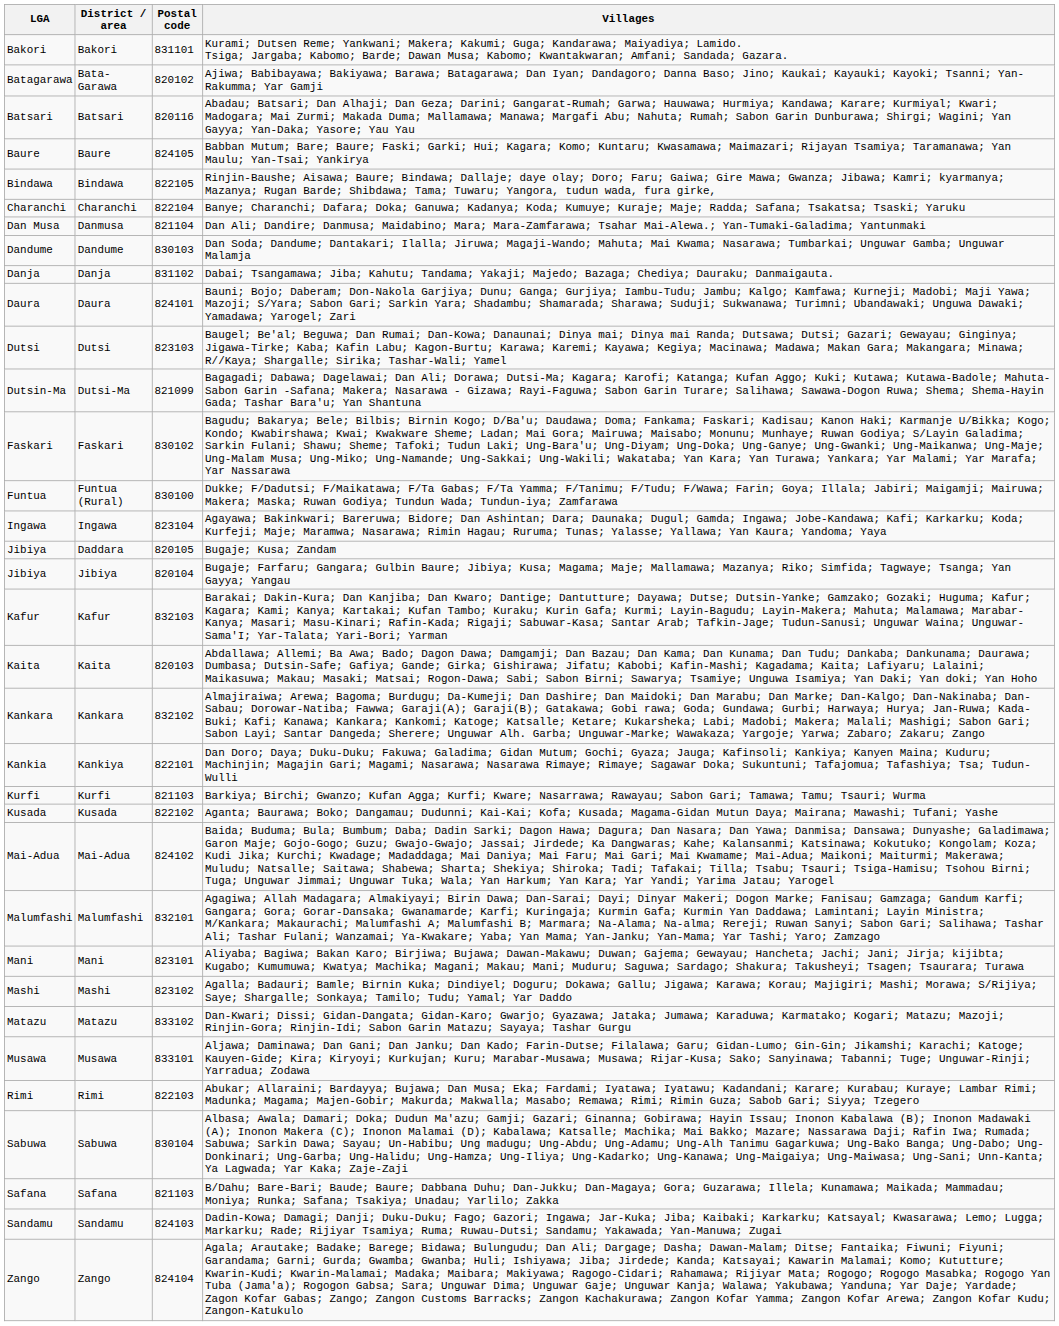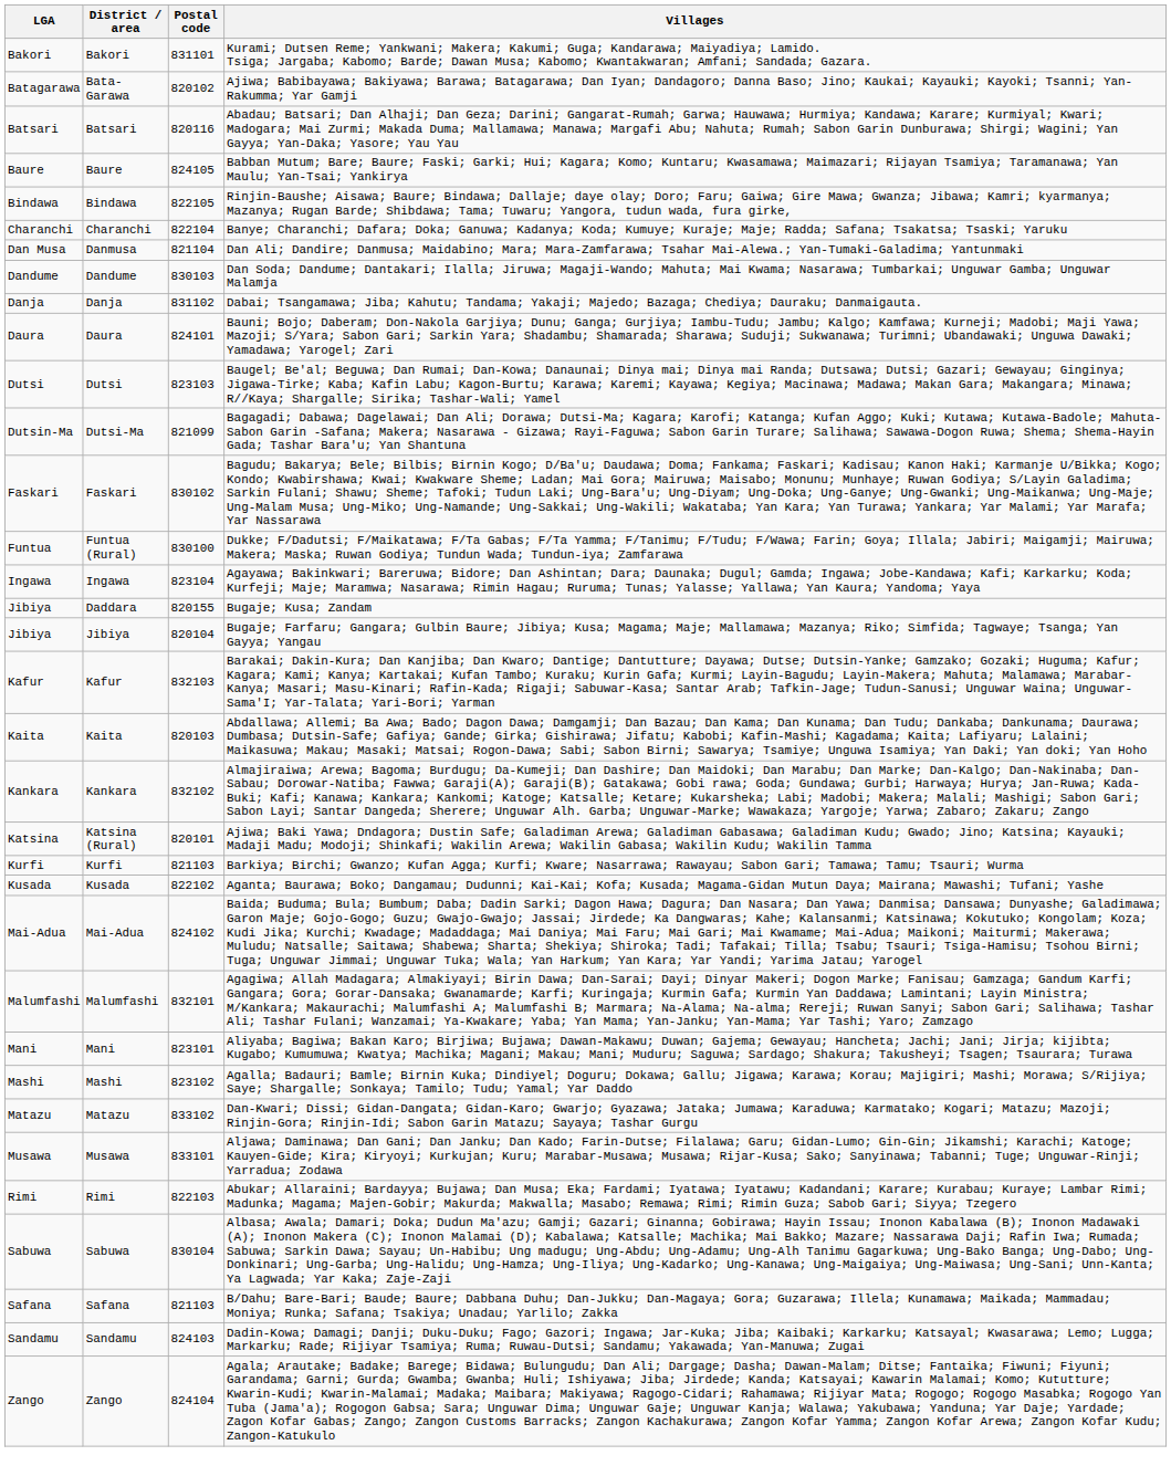 <table class="wikitable sortable">
 <tr>
 <th>LGA</th>
 <th>District / area</th>
 <th>Postal code</th>
 <th>Villages</th>
 </tr>
 <tr>
 <td>Bakori</td>
 <td>Bakori</td>
 <td>831101</td>
 <td>Kurami; Dutsen Reme; Yankwani; Makera; Kakumi; Guga; Kandarawa; Maiyadiya; Lamido.<br>Tsiga; Jargaba; Kabomo; Barde; Dawan Musa; Kabomo; Kwantakwaran; Amfani; Sandada; Gazara.</td>
 </tr>
 <tr>
 <td>Batagarawa</td>
 <td>Bata-Garawa</td>
 <td>820102</td>
 <td>Ajiwa; Babibayawa; Bakiyawa; Barawa; Batagarawa; Dan Iyan; Dandagoro; Danna Baso; Jino; Kaukai; Kayauki; Kayoki; Tsanni; Yan-Rakumma; Yar Gamji</td>
 </tr>
 <tr>
 <td>Batsari</td>
 <td>Batsari</td>
 <td>820116</td>
 <td>Abadau; Batsari; Dan Alhaji; Dan Geza; Darini; Gangarat-Rumah; Garwa; Hauwawa; Hurmiya; Kandawa; Karare; Kurmiyal; Kwari; Madogara; Mai Zurmi; Makada Duma; Mallamawa; Manawa; Margafi Abu; Nahuta; Rumah; Sabon Garin Dunburawa; Shirgi; Wagini; Yan Gayya; Yan-Daka; Yasore; Yau Yau</td>
 </tr>
 <tr>
 <td>Baure</td>
 <td>Baure</td>
 <td>824105</td>
 <td>Babban Mutum; Bare; Baure; Faski; Garki; Hui; Kagara; Komo; Kuntaru; Kwasamawa; Maimazari; Rijayan Tsamiya; Taramanawa; Yan Maulu; Yan-Tsai; Yankirya</td>
 </tr>
 <tr>
 <td>Bindawa</td>
 <td>Bindawa</td>
 <td>822105</td>
 <td>Rinjin-Baushe; Aisawa; Baure; Bindawa; Dallaje; daye olay; Doro; Faru; Gaiwa; Gire Mawa; Gwanza; Jibawa; Kamri; kyarmanya; Mazanya; Rugan Barde; Shibdawa; Tama; Tuwaru; Yangora, tudun wada, fura girke,</td>
 </tr>
 <tr>
 <td>Charanchi</td>
 <td>Charanchi</td>
 <td>822104</td>
 <td>Banye; Charanchi; Dafara; Doka; Ganuwa; Kadanya; Koda; Kumuye; Kuraje; Maje; Radda; Safana; Tsakatsa; Tsaski; Yaruku</td>
 </tr>
 <tr>
 <td>Dan Musa</td>
 <td>Danmusa</td>
 <td>821104</td>
 <td>Dan Ali; Dandire; Danmusa; Maidabino; Mara; Mara-Zamfarawa; Tsahar Mai-Alewa.; Yan-Tumaki-Galadima; Yantunmaki</td>
 </tr>
 <tr>
 <td>Dandume</td>
 <td>Dandume</td>
 <td>830103</td>
 <td>Dan Soda; Dandume; Dantakari; Ilalla; Jiruwa; Magaji-Wando; Mahuta; Mai Kwama; Nasarawa; Tumbarkai; Unguwar Gamba; Unguwar Malamja</td>
 </tr>
 <tr>
 <td>Danja</td>
 <td>Danja</td>
 <td>831102</td>
 <td>Dabai; Tsangamawa; Jiba; Kahutu; Tandama; Yakaji; Majedo; Bazaga; Chediya; Dauraku; Danmaigauta.</td>
 </tr>
 <tr>
 <td>Daura</td>
 <td>Daura</td>
 <td>824101</td>
 <td>Bauni; Bojo; Daberam; Don-Nakola Garjiya; Dunu; Ganga; Gurjiya; Iambu-Tudu; Jambu; Kalgo; Kamfawa; Kurneji; Madobi; Maji Yawa; Mazoji; S/Yara; Sabon Gari; Sarkin Yara; Shadambu; Shamarada; Sharawa; Suduji; Sukwanawa; Turimni; Ubandawaki; Unguwa Dawaki; Yamadawa; Yarogel; Zari</td>
 </tr>
 <tr>
 <td>Dutsi</td>
 <td>Dutsi</td>
 <td>823103</td>
 <td>Baugel; Be'al; Beguwa; Dan Rumai; Dan-Kowa; Danaunai; Dinya mai; Dinya mai Randa; Dutsawa; Dutsi; Gazari; Gewayau; Ginginya; Jigawa-Tirke; Kaba; Kafin Labu; Kagon-Burtu; Karawa; Karemi; Kayawa; Kegiya; Macinawa; Madawa; Makan Gara; Makangara; Minawa; R//Kaya; Shargalle; Sirika; Tashar-Wali; Yamel</td>
 </tr>
 <tr>
 <td>Dutsin-Ma</td>
 <td>Dutsi-Ma</td>
 <td>821099</td>
 <td>Bagagadi; Dabawa; Dagelawai; Dan Ali; Dorawa; Dutsi-Ma; Kagara; Karofi; Katanga; Kufan Aggo; Kuki; Kutawa; Kutawa-Badole; Mahuta-Sabon Garin -Safana; Makera; Nasarawa - Gizawa; Rayi-Faguwa; Sabon Garin Turare; Salihawa; Sawawa-Dogon Ruwa; Shema; Shema-Hayin Gada; Tashar Bara'u; Yan Shantuna</td>
 </tr>
 <tr>
 <td>Faskari</td>
 <td>Faskari</td>
 <td>830102</td>
 <td>Bagudu; Bakarya; Bele; Bilbis; Birnin Kogo; D/Ba'u; Daudawa; Doma; Fankama; Faskari; Kadisau; Kanon Haki; Karmanje U/Bikka; Kogo; Kondo; Kwabirshawa; Kwai; Kwakware Sheme; Ladan; Mai Gora; Mairuwa; Maisabo; Monunu; Munhaye; Ruwan Godiya; S/Layin Galadima; Sarkin Fulani; Shawu; Sheme; Tafoki; Tudun Laki; Ung-Bara'u; Ung-Diyam; Ung-Doka; Ung-Ganye; Ung-Gwanki; Ung-Maikanwa; Ung-Maje; Ung-Malam Musa; Ung-Miko; Ung-Namande; Ung-Sakkai; Ung-Wakili; Wakataba; Yan Kara; Yan Turawa; Yankara; Yar Malami; Yar Marafa; Yar Nassarawa</td>
 </tr>
 <tr>
 <td>Funtua</td>
 <td>Funtua (Rural)</td>
 <td>830100</td>
 <td>Dukke; F/Dadutsi; F/Maikatawa; F/Ta Gabas; F/Ta Yamma; F/Tanimu; F/Tudu; F/Wawa; Farin; Goya; Illala; Jabiri; Maigamji; Mairuwa; Makera; Maska; Ruwan Godiya; Tundun Wada; Tundun-iya; Zamfarawa</td>
 </tr>
 <tr>
 <td>Ingawa</td>
 <td>Ingawa</td>
 <td>823104</td>
 <td>Agayawa; Bakinkwari; Bareruwa; Bidore; Dan Ashintan; Dara; Daunaka; Dugul; Gamda; Ingawa; Jobe-Kandawa; Kafi; Karkarku; Koda; Kurfeji; Maje; Maramwa; Nasarawa; Rimin Hagau; Ruruma; Tunas; Yalasse; Yallawa; Yan Kaura; Yandoma; Yaya</td>
 </tr>
 <tr>
 <td>Jibiya</td>
 <td>Daddara</td>
-<td>820105</td>
+<td>820155</td>
 <td>Bugaje; Kusa; Zandam</td>
 </tr>
 <tr>
 <td>Jibiya</td>
 <td>Jibiya</td>
 <td>820104</td>
 <td>Bugaje; Farfaru; Gangara; Gulbin Baure; Jibiya; Kusa; Magama; Maje; Mallamawa; Mazanya; Riko; Simfida; Tagwaye; Tsanga; Yan Gayya; Yangau</td>
 </tr>
 <tr>
 <td>Kafur</td>
 <td>Kafur</td>
 <td>832103</td>
 <td>Barakai; Dakin-Kura; Dan Kanjiba; Dan Kwaro; Dantige; Dantutture; Dayawa; Dutse; Dutsin-Yanke; Gamzako; Gozaki; Huguma; Kafur; Kagara; Kami; Kanya; Kartakai; Kufan Tambo; Kuraku; Kurin Gafa; Kurmi; Layin-Bagudu; Layin-Makera; Mahuta; Malamawa; Marabar-Kanya; Masari; Masu-Kinari; Rafin-Kada; Rigaji; Sabuwar-Kasa; Santar Arab; Tafkin-Jage; Tudun-Sanusi; Unguwar Waina; Unguwar-Sama'I; Yar-Talata; Yari-Bori; Yarman</td>
 </tr>
 <tr>
 <td>Kaita</td>
 <td>Kaita</td>
 <td>820103</td>
 <td>Abdallawa; Allemi; Ba Awa; Bado; Dagon Dawa; Damgamji; Dan Bazau; Dan Kama; Dan Kunama; Dan Tudu; Dankaba; Dankunama; Daurawa; Dumbasa; Dutsin-Safe; Gafiya; Gande; Girka; Gishirawa; Jifatu; Kabobi; Kafin-Mashi; Kagadama; Kaita; Lafiyaru; Lalaini; Maikasuwa; Makau; Masaki; Matsai; Rogon-Dawa; Sabi; Sabon Birni; Sawarya; Tsamiye; Unguwa Isamiya; Yan Daki; Yan doki; Yan Hoho</td>
 </tr>
 <tr>
 <td>Kankara</td>
 <td>Kankara</td>
 <td>832102</td>
 <td>Almajiraiwa; Arewa; Bagoma; Burdugu; Da-Kumeji; Dan Dashire; Dan Maidoki; Dan Marabu; Dan Marke; Dan-Kalgo; Dan-Nakinaba; Dan-Sabau; Dorowar-Natiba; Fawwa; Garaji(A); Garaji(B); Gatakawa; Gobi rawa; Goda; Gundawa; Gurbi; Harwaya; Hurya; Jan-Ruwa; Kada-Buki; Kafi; Kanawa; Kankara; Kankomi; Katoge; Katsalle; Ketare; Kukarsheka; Labi; Madobi; Makera; Malali; Mashigi; Sabon Gari; Sabon Layi; Santar Dangeda; Sherere; Unguwar Alh. Garba; Unguwar-Marke; Wawakaza; Yargoje; Yarwa; Zabaro; Zakaru; Zango</td>
 </tr>
 <tr>
-<td>Kankia</td>
-<td>Kankiya</td>
-<td>822101</td>
-<td>Dan Doro; Daya; Duku-Duku; Fakuwa; Galadima; Gidan Mutum; Gochi; Gyaza; Jauga; Kafinsoli; Kankiya; Kanyen Maina; Kuduru; Machinjin; Magajin Gari; Magami; Nasarawa; Nasarawa Rimaye; Rimaye; Sagawar Doka; Sukuntuni; Tafajomua; Tafashiya; Tsa; Tudun-Wulli</td>
+<td>Katsina</td>
+<td>Katsina (Rural)</td>
+<td>820101</td>
+<td>Ajiwa; Baki Yawa; Dndagora; Dustin Safe; Galadiman Arewa; Galadiman Gabasawa; Galadiman Kudu; Gwado; Jino; Katsina; Kayauki; Madaji Madu; Modoji; Shinkafi; Wakilin Arewa; Wakilin Gabasa; Wakilin Kudu; Wakilin Tamma</td>
 </tr>
 <tr>
 <td>Kurfi</td>
 <td>Kurfi</td>
 <td>821103</td>
 <td>Barkiya; Birchi; Gwanzo; Kufan Agga; Kurfi; Kware; Nasarrawa; Rawayau; Sabon Gari; Tamawa; Tamu; Tsauri; Wurma</td>
 </tr>
 <tr>
 <td>Kusada</td>
 <td>Kusada</td>
 <td>822102</td>
 <td>Aganta; Baurawa; Boko; Dangamau; Dudunni; Kai-Kai; Kofa; Kusada; Magama-Gidan Mutun Daya; Mairana; Mawashi; Tufani; Yashe</td>
 </tr>
 <tr>
 <td>Mai-Adua</td>
 <td>Mai-Adua</td>
 <td>824102</td>
 <td>Baida; Buduma; Bula; Bumbum; Daba; Dadin Sarki; Dagon Hawa; Dagura; Dan Nasara; Dan Yawa; Danmisa; Dansawa; Dunyashe; Galadimawa; Garon Maje; Gojo-Gogo; Guzu; Gwajo-Gwajo; Jassai; Jirdede; Ka Dangwaras; Kahe; Kalansanmi; Katsinawa; Kokutuko; Kongolam; Koza; Kudi Jika; Kurchi; Kwadage; Madaddaga; Mai Daniya; Mai Faru; Mai Gari; Mai Kwamame; Mai-Adua; Maikoni; Maiturmi; Makerawa; Muludu; Natsalle; Saitawa; Shabewa; Sharta; Shekiya; Shiroka; Tadi; Tafakai; Tilla; Tsabu; Tsauri; Tsiga-Hamisu; Tsohou Birni; Tuga; Unguwar Jimmai; Unguwar Tuka; Wala; Yan Harkum; Yan Kara; Yar Yandi; Yarima Jatau; Yarogel</td>
 </tr>
 <tr>
 <td>Malumfashi</td>
 <td>Malumfashi</td>
 <td>832101</td>
 <td>Agagiwa; Allah Madagara; Almakiyayi; Birin Dawa; Dan-Sarai; Dayi; Dinyar Makeri; Dogon Marke; Fanisau; Gamzaga; Gandum Karfi; Gangara; Gora; Gorar-Dansaka; Gwanamarde; Karfi; Kuringaja; Kurmin Gafa; Kurmin Yan Daddawa; Lamintani; Layin Ministra; M/Kankara; Makaurachi; Malumfashi A; Malumfashi B; Marmara; Na-Alama; Na-alma; Rereji; Ruwan Sanyi; Sabon Gari; Salihawa; Tashar Ali; Tashar Fulani; Wanzamai; Ya-Kwakare; Yaba; Yan Mama; Yan-Janku; Yan-Mama; Yar Tashi; Yaro; Zamzago</td>
 </tr>
 <tr>
 <td>Mani</td>
 <td>Mani</td>
 <td>823101</td>
 <td>Aliyaba; Bagiwa; Bakan Karo; Birjiwa; Bujawa; Dawan-Makawu; Duwan; Gajema; Gewayau; Hancheta; Jachi; Jani; Jirja; kijibta; Kugabo; Kumumuwa; Kwatya; Machika; Magani; Makau; Mani; Muduru; Saguwa; Sardago; Shakura; Takusheyi; Tsagen; Tsaurara; Turawa</td>
 </tr>
 <tr>
 <td>Mashi</td>
 <td>Mashi</td>
 <td>823102</td>
 <td>Agalla; Badauri; Bamle; Birnin Kuka; Dindiyel; Doguru; Dokawa; Gallu; Jigawa; Karawa; Korau; Majigiri; Mashi; Morawa; S/Rijiya; Saye; Shargalle; Sonkaya; Tamilo; Tudu; Yamal; Yar Daddo</td>
 </tr>
 <tr>
 <td>Matazu</td>
 <td>Matazu</td>
 <td>833102</td>
 <td>Dan-Kwari; Dissi; Gidan-Dangata; Gidan-Karo; Gwarjo; Gyazawa; Jataka; Jumawa; Karaduwa; Karmatako; Kogari; Matazu; Mazoji; Rinjin-Gora; Rinjin-Idi; Sabon Garin Matazu; Sayaya; Tashar Gurgu</td>
 </tr>
 <tr>
 <td>Musawa</td>
 <td>Musawa</td>
 <td>833101</td>
 <td>Aljawa; Daminawa; Dan Gani; Dan Janku; Dan Kado; Farin-Dutse; Filalawa; Garu; Gidan-Lumo; Gin-Gin; Jikamshi; Karachi; Katoge; Kauyen-Gide; Kira; Kiryoyi; Kurkujan; Kuru; Marabar-Musawa; Musawa; Rijar-Kusa; Sako; Sanyinawa; Tabanni; Tuge; Unguwar-Rinji; Yarradua; Zodawa</td>
 </tr>
 <tr>
 <td>Rimi</td>
 <td>Rimi</td>
 <td>822103</td>
 <td>Abukar; Allaraini; Bardayya; Bujawa; Dan Musa; Eka; Fardami; Iyatawa; Iyatawu; Kadandani; Karare; Kurabau; Kuraye; Lambar Rimi; Madunka; Magama; Majen-Gobir; Makurda; Makwalla; Masabo; Remawa; Rimi; Rimin Guza; Sabob Gari; Siyya; Tzegero</td>
 </tr>
 <tr>
 <td>Sabuwa</td>
 <td>Sabuwa</td>
 <td>830104</td>
 <td>Albasa; Awala; Damari; Doka; Dudun Ma'azu; Gamji; Gazari; Ginanna; Gobirawa; Hayin Issau; Inonon Kabalawa (B); Inonon Madawaki (A); Inonon Makera (C); Inonon Malamai (D); Kabalawa; Katsalle; Machika; Mai Bakko; Mazare; Nassarawa Daji; Rafin Iwa; Rumada; Sabuwa; Sarkin Dawa; Sayau; Un-Habibu; Ung madugu; Ung-Abdu; Ung-Adamu; Ung-Alh Tanimu Gagarkuwa; Ung-Bako Banga; Ung-Dabo; Ung-Donkinari; Ung-Garba; Ung-Halidu; Ung-Hamza; Ung-Iliya; Ung-Kadarko; Ung-Kanawa; Ung-Maigaiya; Ung-Maiwasa; Ung-Sani; Unn-Kanta; Ya Lagwada; Yar Kaka; Zaje-Zaji</td>
 </tr>
 <tr>
 <td>Safana</td>
 <td>Safana</td>
 <td>821103</td>
 <td>B/Dahu; Bare-Bari; Baude; Baure; Dabbana Duhu; Dan-Jukku; Dan-Magaya; Gora; Guzarawa; Illela; Kunamawa; Maikada; Mammadau; Moniya; Runka; Safana; Tsakiya; Unadau; Yarlilo; Zakka</td>
 </tr>
 <tr>
 <td>Sandamu</td>
 <td>Sandamu</td>
 <td>824103</td>
 <td>Dadin-Kowa; Damagi; Danji; Duku-Duku; Fago; Gazori; Ingawa; Jar-Kuka; Jiba; Kaibaki; Karkarku; Katsayal; Kwasarawa; Lemo; Lugga; Markarku; Rade; Rijiyar Tsamiya; Ruma; Ruwau-Dutsi; Sandamu; Yakawada; Yan-Manuwa; Zugai</td>
 </tr>
 <tr>
 <td>Zango</td>
 <td>Zango</td>
 <td>824104</td>
 <td>Agala; Arautake; Badake; Barege; Bidawa; Bulungudu; Dan Ali; Dargage; Dasha; Dawan-Malam; Ditse; Fantaika; Fiwuni; Fiyuni; Garandama; Garni; Gurda; Gwamba; Gwanba; Huli; Ishiyawa; Jiba; Jirdede; Kanda; Katsayai; Kawarin Malamai; Komo; Kututture; Kwarin-Kudi; Kwarin-Malamai; Madaka; Maibara; Makiyawa; Ragogo-Cidari; Rahamawa; Rijiyar Mata; Rogogo; Rogogo Masabka; Rogogo Yan Tuba (Jama'a); Rogogon Gabsa; Sara; Unguwar Dima; Unguwar Gaje; Unguwar Kanja; Walawa; Yakubawa; Yanduna; Yar Daje; Yardade; Zagon Kofar Gabas; Zango; Zangon Customs Barracks; Zangon Kachakurawa; Zangon Kofar Yamma; Zangon Kofar Arewa; Zangon Kofar Kudu; Zangon-Katukulo</td>
 </tr>
 </table>
